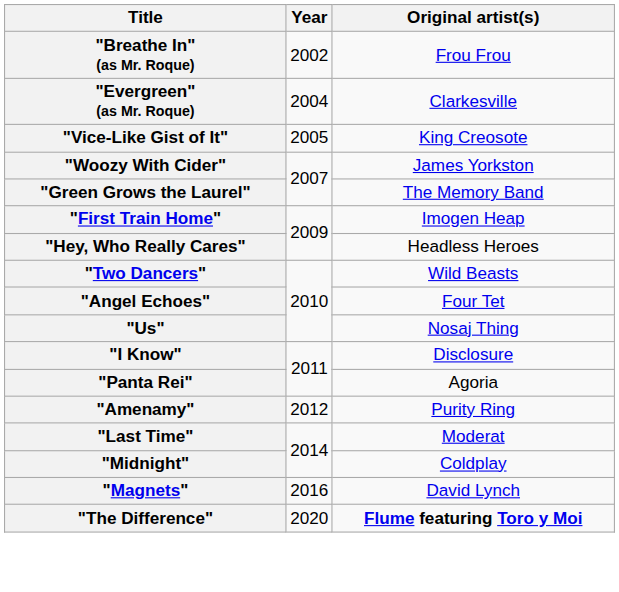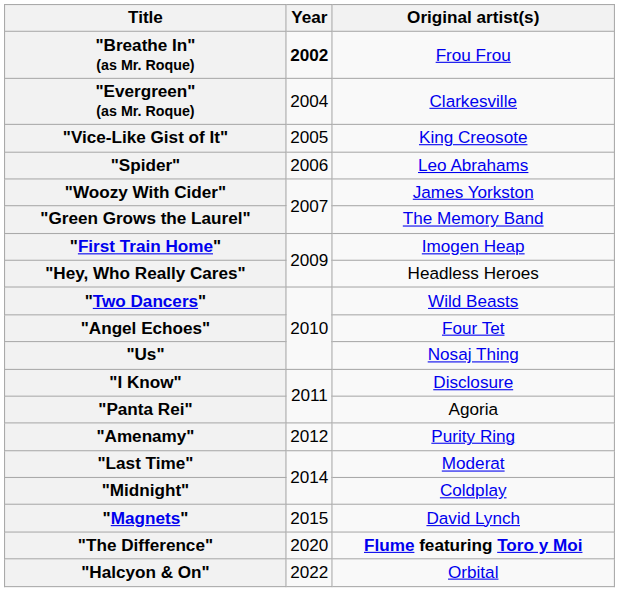 <table class="wikitable plainrowheaders" style="text-align:center;">
 <tr>
 <th rowspan="1" style="width:16em;">Title</th>
 <th rowspan="1">Year</th>
 <th rowspan="1" style="width:16em;">Original artist(s)</th>
 </tr>
 <tr>
 <th scope="row">"Breathe In"<br><small>(as Mr. Roque)</small></th>
-<td rowspan="1">2002</td>
+<td rowspan="1"><strong>2002</strong></td>
 <td rowspan="1"><a href='#'>Frou Frou</a></td>
 </tr>
 <tr>
 <th scope="row">"Evergreen"<br><small>(as Mr. Roque)</small></th>
 <td rowspan="1">2004</td>
 <td rowspan="1"><a href='#'>Clarkesville</a></td>
 </tr>
 <tr>
 <th scope="row">"Vice-Like Gist of It"</th>
 <td rowspan="1">2005</td>
 <td rowspan="1"><a href='#'>King Creosote</a></td>
+</tr>
+<tr>
+<th scope="row">"Spider"</th>
+<td rowspan="1">2006</td>
+<td rowspan="1"><a href='#'>Leo Abrahams</a></td>
 </tr>
 <tr>
 <th scope="row">"Woozy With Cider"</th>
 <td rowspan="2">2007</td>
 <td rowspan="1"><a href='#'>James Yorkston</a></td>
 </tr>
 <tr>
 <th scope="row">"Green Grows the Laurel"</th>
 <td rowspan="1"><a href='#'>The Memory Band</a></td>
 </tr>
 <tr>
 <th scope="row">"<a href='#'>First Train Home</a>"</th>
 <td rowspan="2">2009</td>
 <td rowspan="1"><a href='#'>Imogen Heap</a></td>
 </tr>
 <tr>
 <th scope="row">"Hey, Who Really Cares"</th>
 <td rowspan="1">Headless Heroes</td>
 </tr>
 <tr>
 <th scope="row">"<a href='#'>Two Dancers</a>"</th>
 <td rowspan="3">2010</td>
 <td rowspan="1"><a href='#'>Wild Beasts</a></td>
 </tr>
 <tr>
 <th scope="row">"Angel Echoes"</th>
 <td rowspan="1"><a href='#'>Four Tet</a></td>
 </tr>
 <tr>
 <th scope="row">"Us"</th>
 <td rowspan="1"><a href='#'>Nosaj Thing</a></td>
 </tr>
 <tr>
 <th scope="row">"I Know"</th>
 <td rowspan="2">2011</td>
 <td rowspan="1"><a href='#'>Disclosure</a></td>
 </tr>
 <tr>
 <th scope="row">"Panta Rei"</th>
 <td rowspan="1">Agoria</td>
 </tr>
 <tr>
 <th scope="row">"Amenamy"</th>
 <td rowspan="1">2012</td>
 <td rowspan="1"><a href='#'>Purity Ring</a></td>
 </tr>
 <tr>
 <th scope="row">"Last Time"</th>
 <td rowspan="2">2014</td>
 <td rowspan="1"><a href='#'>Moderat</a></td>
 </tr>
 <tr>
 <th scope="row">"Midnight"</th>
 <td rowspan="1"><a href='#'>Coldplay</a></td>
 </tr>
 <tr>
 <th scope="row">"<a href='#'>Magnets</a>"</th>
-<td rowspan="1">2016</td>
+<td rowspan="1">2015</td>
 <td rowspan="1"><a href='#'>David Lynch</a></td>
 </tr>
 <tr>
 <th scope="row">"The Difference"</th>
 <td>2020</td>
 <td><strong><a href='#'>Flume</a> featuring <a href='#'>Toro y Moi</a></strong></td>
 </tr>
+<tr>
+<th scope="row">"Halcyon & On"</th>
+<td>2022</td>
+<td><a href='#'>Orbital</a></td>
+</tr>
 </table>
